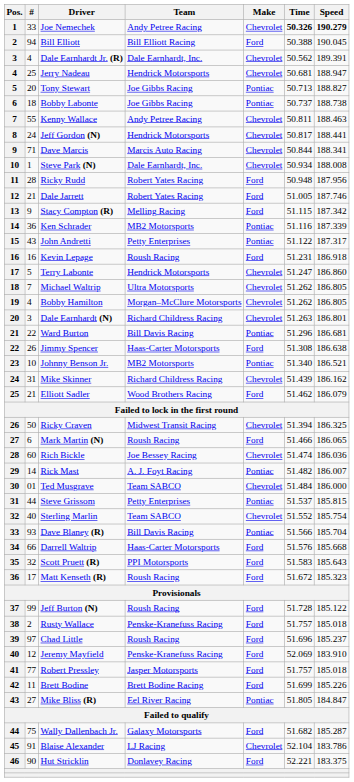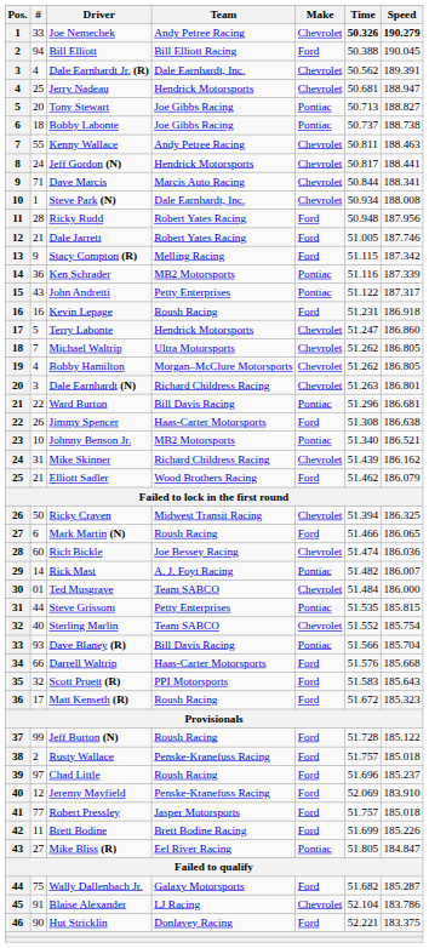 <table class="wikitable" style="font-size:95%">
 <tr>
 <th>Pos.</th>
 <th>#</th>
 <th>Driver</th>
 <th>Team</th>
 <th>Make</th>
 <th>Time</th>
 <th>Speed</th>
 </tr>
 <tr>
 <th>1</th>
 <td>33</td>
 <td><a href='#'>Joe Nemechek</a></td>
 <td><a href='#'>Andy Petree Racing</a></td>
 <td><a href='#'>Chevrolet</a></td>
 <td><strong>50.326</strong></td>
 <td><strong>190.279</strong></td>
 </tr>
 <tr>
 <th>2</th>
 <td>94</td>
 <td><a href='#'>Bill Elliott</a></td>
 <td><a href='#'>Bill Elliott Racing</a></td>
 <td><a href='#'>Ford</a></td>
 <td>50.388</td>
 <td>190.045</td>
 </tr>
 <tr>
 <th>3</th>
 <td>4</td>
 <td><a href='#'>Dale Earnhardt Jr.</a> <strong>(R)</strong></td>
 <td><a href='#'>Dale Earnhardt, Inc.</a></td>
 <td><a href='#'>Chevrolet</a></td>
 <td>50.562</td>
 <td>189.391</td>
 </tr>
 <tr>
 <th>4</th>
 <td>25</td>
 <td><a href='#'>Jerry Nadeau</a></td>
 <td><a href='#'>Hendrick Motorsports</a></td>
 <td><a href='#'>Chevrolet</a></td>
 <td>50.681</td>
 <td>188.947</td>
 </tr>
 <tr>
 <th>5</th>
 <td>20</td>
 <td><a href='#'>Tony Stewart</a></td>
 <td><a href='#'>Joe Gibbs Racing</a></td>
 <td><a href='#'>Pontiac</a></td>
 <td>50.713</td>
 <td>188.827</td>
 </tr>
 <tr>
 <th>6</th>
 <td>18</td>
 <td><a href='#'>Bobby Labonte</a></td>
 <td><a href='#'>Joe Gibbs Racing</a></td>
 <td><a href='#'>Pontiac</a></td>
 <td>50.737</td>
 <td>188.738</td>
 </tr>
 <tr>
 <th>7</th>
 <td>55</td>
 <td><a href='#'>Kenny Wallace</a></td>
 <td><a href='#'>Andy Petree Racing</a></td>
 <td><a href='#'>Chevrolet</a></td>
 <td>50.811</td>
 <td>188.463</td>
 </tr>
 <tr>
 <th>8</th>
 <td>24</td>
 <td><a href='#'>Jeff Gordon</a> <strong>(N)</strong></td>
 <td><a href='#'>Hendrick Motorsports</a></td>
 <td><a href='#'>Chevrolet</a></td>
 <td>50.817</td>
 <td>188.441</td>
 </tr>
 <tr>
 <th>9</th>
 <td>71</td>
 <td><a href='#'>Dave Marcis</a></td>
 <td><a href='#'>Marcis Auto Racing</a></td>
 <td><a href='#'>Chevrolet</a></td>
 <td>50.844</td>
 <td>188.341</td>
 </tr>
 <tr>
 <th>10</th>
 <td>1</td>
 <td><a href='#'>Steve Park</a> <strong>(N)</strong></td>
 <td><a href='#'>Dale Earnhardt, Inc.</a></td>
 <td><a href='#'>Chevrolet</a></td>
 <td>50.934</td>
 <td>188.008</td>
 </tr>
 <tr>
 <th>11</th>
 <td>28</td>
 <td><a href='#'>Ricky Rudd</a></td>
 <td><a href='#'>Robert Yates Racing</a></td>
 <td><a href='#'>Ford</a></td>
 <td>50.948</td>
 <td>187.956</td>
 </tr>
 <tr>
 <th>12</th>
 <td>21</td>
 <td><a href='#'>Dale Jarrett</a></td>
 <td><a href='#'>Robert Yates Racing</a></td>
 <td><a href='#'>Ford</a></td>
 <td>51.005</td>
 <td>187.746</td>
 </tr>
 <tr>
 <th>13</th>
 <td>9</td>
 <td><a href='#'>Stacy Compton</a> <strong>(R)</strong></td>
 <td><a href='#'>Melling Racing</a></td>
 <td><a href='#'>Ford</a></td>
 <td>51.115</td>
 <td>187.342</td>
 </tr>
 <tr>
 <th>14</th>
 <td>36</td>
 <td><a href='#'>Ken Schrader</a></td>
 <td><a href='#'>MB2 Motorsports</a></td>
 <td><a href='#'>Pontiac</a></td>
 <td>51.116</td>
 <td>187.339</td>
 </tr>
 <tr>
 <th>15</th>
 <td>43</td>
 <td><a href='#'>John Andretti</a></td>
 <td><a href='#'>Petty Enterprises</a></td>
 <td><a href='#'>Pontiac</a></td>
 <td>51.122</td>
 <td>187.317</td>
 </tr>
 <tr>
 <th>16</th>
 <td>16</td>
 <td><a href='#'>Kevin Lepage</a></td>
 <td><a href='#'>Roush Racing</a></td>
 <td><a href='#'>Ford</a></td>
 <td>51.231</td>
 <td>186.918</td>
 </tr>
 <tr>
 <th>17</th>
 <td>5</td>
 <td><a href='#'>Terry Labonte</a></td>
 <td><a href='#'>Hendrick Motorsports</a></td>
 <td><a href='#'>Chevrolet</a></td>
 <td>51.247</td>
 <td>186.860</td>
 </tr>
 <tr>
 <th>18</th>
 <td>7</td>
 <td><a href='#'>Michael Waltrip</a></td>
 <td><a href='#'>Ultra Motorsports</a></td>
 <td><a href='#'>Chevrolet</a></td>
 <td>51.262</td>
 <td>186.805</td>
 </tr>
 <tr>
 <th>19</th>
 <td>4</td>
 <td><a href='#'>Bobby Hamilton</a></td>
 <td><a href='#'>Morgan–McClure Motorsports</a></td>
 <td><a href='#'>Chevrolet</a></td>
 <td>51.262</td>
 <td>186.805</td>
 </tr>
 <tr>
 <th>20</th>
 <td>3</td>
 <td><a href='#'>Dale Earnhardt</a> <strong>(N)</strong></td>
 <td><a href='#'>Richard Childress Racing</a></td>
 <td><a href='#'>Chevrolet</a></td>
 <td>51.263</td>
 <td>186.801</td>
 </tr>
 <tr>
 <th>21</th>
 <td>22</td>
 <td><a href='#'>Ward Burton</a></td>
 <td><a href='#'>Bill Davis Racing</a></td>
 <td><a href='#'>Pontiac</a></td>
 <td>51.296</td>
 <td>186.681</td>
 </tr>
 <tr>
 <th>22</th>
 <td>26</td>
 <td><a href='#'>Jimmy Spencer</a></td>
 <td><a href='#'>Haas-Carter Motorsports</a></td>
 <td><a href='#'>Ford</a></td>
 <td>51.308</td>
 <td>186.638</td>
 </tr>
 <tr>
 <th>23</th>
 <td>10</td>
 <td><a href='#'>Johnny Benson Jr.</a></td>
 <td><a href='#'>MB2 Motorsports</a></td>
 <td><a href='#'>Pontiac</a></td>
 <td>51.340</td>
 <td>186.521</td>
 </tr>
 <tr>
 <th>24</th>
 <td>31</td>
 <td><a href='#'>Mike Skinner</a></td>
 <td><a href='#'>Richard Childress Racing</a></td>
 <td><a href='#'>Chevrolet</a></td>
 <td>51.439</td>
 <td>186.162</td>
 </tr>
 <tr>
 <th>25</th>
 <td>21</td>
 <td><a href='#'>Elliott Sadler</a></td>
 <td><a href='#'>Wood Brothers Racing</a></td>
 <td><a href='#'>Ford</a></td>
 <td>51.462</td>
 <td>186.079</td>
 </tr>
 <tr>
 <th colspan="7">Failed to lock in the first round</th>
 </tr>
 <tr>
 <th>26</th>
 <td>50</td>
 <td><a href='#'>Ricky Craven</a></td>
 <td><a href='#'>Midwest Transit Racing</a></td>
 <td><a href='#'>Chevrolet</a></td>
 <td>51.394</td>
 <td>186.325</td>
 </tr>
 <tr>
 <th>27</th>
 <td>6</td>
 <td><a href='#'>Mark Martin</a> <strong>(N)</strong></td>
 <td><a href='#'>Roush Racing</a></td>
 <td><a href='#'>Ford</a></td>
 <td>51.466</td>
 <td>186.065</td>
 </tr>
 <tr>
 <th>28</th>
 <td>60</td>
 <td><a href='#'>Rich Bickle</a></td>
 <td><a href='#'>Joe Bessey Racing</a></td>
 <td><a href='#'>Chevrolet</a></td>
 <td>51.474</td>
 <td>186.036</td>
 </tr>
 <tr>
 <th>29</th>
 <td>14</td>
 <td><a href='#'>Rick Mast</a></td>
 <td><a href='#'>A. J. Foyt Racing</a></td>
 <td><a href='#'>Pontiac</a></td>
 <td>51.482</td>
 <td>186.007</td>
 </tr>
 <tr>
 <th>30</th>
 <td>01</td>
 <td><a href='#'>Ted Musgrave</a></td>
 <td><a href='#'>Team SABCO</a></td>
 <td><a href='#'>Chevrolet</a></td>
 <td>51.484</td>
 <td>186.000</td>
 </tr>
 <tr>
 <th>31</th>
 <td>44</td>
 <td><a href='#'>Steve Grissom</a></td>
 <td><a href='#'>Petty Enterprises</a></td>
 <td><a href='#'>Pontiac</a></td>
-<td>51.537</td>
+<td>51.535</td>
 <td>185.815</td>
 </tr>
 <tr>
 <th>32</th>
 <td>40</td>
 <td><a href='#'>Sterling Marlin</a></td>
 <td><a href='#'>Team SABCO</a></td>
 <td><a href='#'>Chevrolet</a></td>
 <td>51.552</td>
 <td>185.754</td>
 </tr>
 <tr>
 <th>33</th>
 <td>93</td>
 <td><a href='#'>Dave Blaney</a> <strong>(R)</strong></td>
 <td><a href='#'>Bill Davis Racing</a></td>
 <td><a href='#'>Pontiac</a></td>
 <td>51.566</td>
 <td>185.704</td>
 </tr>
 <tr>
 <th>34</th>
 <td>66</td>
 <td><a href='#'>Darrell Waltrip</a></td>
 <td><a href='#'>Haas-Carter Motorsports</a></td>
 <td><a href='#'>Ford</a></td>
 <td>51.576</td>
 <td>185.668</td>
 </tr>
 <tr>
 <th>35</th>
 <td>32</td>
 <td><a href='#'>Scott Pruett</a> <strong>(R)</strong></td>
 <td><a href='#'>PPI Motorsports</a></td>
 <td><a href='#'>Ford</a></td>
 <td>51.583</td>
 <td>185.643</td>
 </tr>
 <tr>
 <th>36</th>
 <td>17</td>
 <td><a href='#'>Matt Kenseth</a> <strong>(R)</strong></td>
 <td><a href='#'>Roush Racing</a></td>
 <td><a href='#'>Ford</a></td>
 <td>51.672</td>
 <td>185.323</td>
 </tr>
 <tr>
 <th colspan="7">Provisionals</th>
 </tr>
 <tr>
 <th>37</th>
 <td>99</td>
 <td><a href='#'>Jeff Burton</a> <strong>(N)</strong></td>
 <td><a href='#'>Roush Racing</a></td>
 <td><a href='#'>Ford</a></td>
 <td>51.728</td>
 <td>185.122</td>
 </tr>
 <tr>
 <th>38</th>
 <td>2</td>
 <td><a href='#'>Rusty Wallace</a></td>
 <td><a href='#'>Penske-Kranefuss Racing</a></td>
 <td><a href='#'>Ford</a></td>
 <td>51.757</td>
 <td>185.018</td>
 </tr>
 <tr>
 <th>39</th>
 <td>97</td>
 <td><a href='#'>Chad Little</a></td>
 <td><a href='#'>Roush Racing</a></td>
 <td><a href='#'>Ford</a></td>
 <td>51.696</td>
 <td>185.237</td>
 </tr>
 <tr>
 <th>40</th>
 <td>12</td>
 <td><a href='#'>Jeremy Mayfield</a></td>
 <td><a href='#'>Penske-Kranefuss Racing</a></td>
 <td><a href='#'>Ford</a></td>
 <td>52.069</td>
 <td>183.910</td>
 </tr>
 <tr>
 <th>41</th>
 <td>77</td>
 <td><a href='#'>Robert Pressley</a></td>
 <td><a href='#'>Jasper Motorsports</a></td>
 <td><a href='#'>Ford</a></td>
 <td>51.757</td>
 <td>185.018</td>
 </tr>
 <tr>
 <th>42</th>
 <td>11</td>
 <td><a href='#'>Brett Bodine</a></td>
 <td><a href='#'>Brett Bodine Racing</a></td>
 <td><a href='#'>Ford</a></td>
 <td>51.699</td>
 <td>185.226</td>
 </tr>
 <tr>
 <th>43</th>
 <td>27</td>
 <td><a href='#'>Mike Bliss</a> <strong>(R)</strong></td>
 <td><a href='#'>Eel River Racing</a></td>
 <td><a href='#'>Pontiac</a></td>
 <td>51.805</td>
 <td>184.847</td>
 </tr>
 <tr>
 <th colspan="7">Failed to qualify</th>
 </tr>
 <tr>
 <th>44</th>
 <td>75</td>
 <td><a href='#'>Wally Dallenbach Jr.</a></td>
 <td><a href='#'>Galaxy Motorsports</a></td>
 <td><a href='#'>Ford</a></td>
 <td>51.682</td>
 <td>185.287</td>
 </tr>
 <tr>
 <th>45</th>
 <td>91</td>
 <td><a href='#'>Blaise Alexander</a></td>
 <td><a href='#'>LJ Racing</a></td>
 <td><a href='#'>Chevrolet</a></td>
 <td>52.104</td>
 <td>183.786</td>
 </tr>
 <tr>
 <th>46</th>
 <td>90</td>
 <td><a href='#'>Hut Stricklin</a></td>
 <td><a href='#'>Donlavey Racing</a></td>
 <td><a href='#'>Ford</a></td>
 <td>52.221</td>
 <td>183.375</td>
 </tr>
 <tr>
 <th colspan="7"></th>
 </tr>
 <tr>
 <th colspan="7"></th>
 </tr>
 </table>
